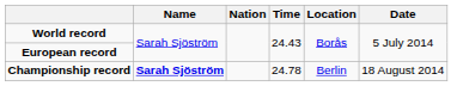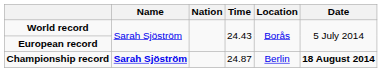 <table class=wikitable style=text-align:center>
 <tr>
 <th></th>
 <th>Name</th>
 <th>Nation</th>
 <th>Time</th>
 <th>Location</th>
 <th>Date</th>
 </tr>
 <tr>
 <td><strong>World record</strong></td>
 <td align=left rowspan=2><a href='#'>Sarah Sjöström</a></td>
 <td align=left rowspan=2></td>
 <td align=left rowspan=2>24.43</td>
 <td rowspan=2><a href='#'>Borås</a></td>
 <td rowspan=2>5 July 2014</td>
 </tr>
 <tr>
 <td><strong>European record</strong></td>
 </tr>
 <tr>
 <td><strong>Championship record</strong></td>
 <td align=left><strong><a href='#'>Sarah Sjöström</a></strong></td>
 <td align=left></td>
-<td align=left>24.78</td>
+<td align=left>24.87</td>
 <td><a href='#'>Berlin</a></td>
-<td>18 August 2014</td>
+<td><strong>18 August 2014</strong></td>
 </tr>
 </table>
